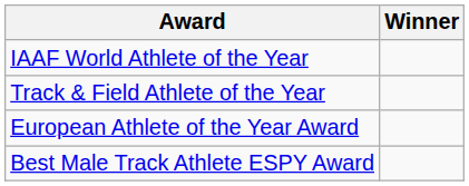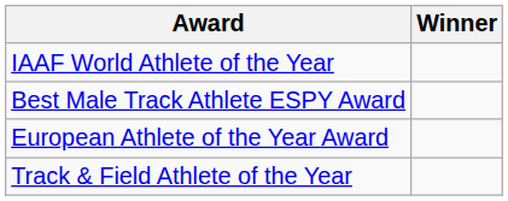 <table class="wikitable" style="text-align: left;">
 <tr>
 <th>Award</th>
 <th>Winner</th>
 </tr>
 <tr>
 <td><a href='#'>IAAF World Athlete of the Year</a></td>
 <td></td>
 </tr>
 <tr>
-<td><a href='#'>Track & Field Athlete of the Year</a></td>
+<td><a href='#'>Best Male Track Athlete ESPY Award</a></td>
 <td></td>
 </tr>
 <tr>
 <td><a href='#'>European Athlete of the Year Award</a></td>
 <td></td>
 </tr>
 <tr>
-<td><a href='#'>Best Male Track Athlete ESPY Award</a></td>
+<td><a href='#'>Track & Field Athlete of the Year</a></td>
 <td></td>
 </tr>
 </table>
